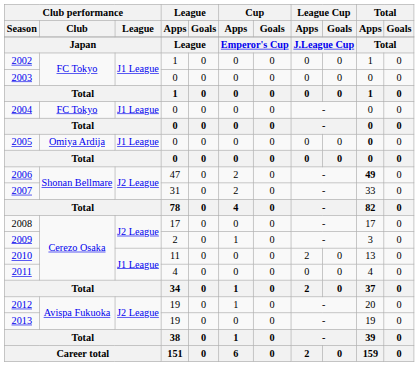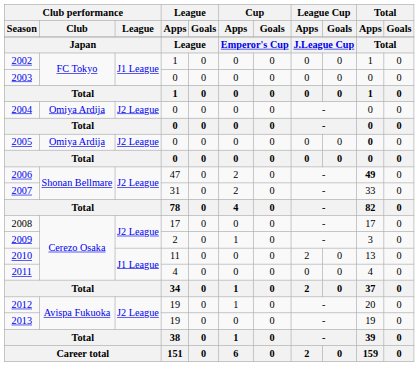 <table class="wikitable" style="text-align:center">
 <tr>
 <th colspan=3>Club performance</th>
 <th colspan=2>League</th>
 <th colspan=2>Cup</th>
 <th colspan=2>League Cup</th>
 <th colspan=2>Total</th>
 </tr>
 <tr>
 <th>Season</th>
 <th>Club</th>
 <th>League</th>
 <th>Apps</th>
 <th>Goals</th>
 <th>Apps</th>
 <th>Goals</th>
 <th>Apps</th>
 <th>Goals</th>
 <th>Apps</th>
 <th>Goals</th>
 </tr>
 <tr>
 </tr>
 <tr>
 <th colspan=3>Japan</th>
 <th colspan=2>League</th>
 <th colspan=2><a href='#'>Emperor's Cup</a></th>
 <th colspan=2><a href='#'>J.League Cup</a></th>
 <th colspan=2>Total</th>
 </tr>
 <tr>
 <td><a href='#'>2002</a></td>
 <td rowspan="2"><a href='#'>FC Tokyo</a></td>
 <td rowspan="2"><a href='#'>J1 League</a></td>
 <td>1</td>
 <td>0</td>
 <td>0</td>
 <td>0</td>
 <td>0</td>
 <td>0</td>
 <td>1</td>
 <td>0</td>
 </tr>
 <tr>
 <td><a href='#'>2003</a></td>
 <td>0</td>
 <td>0</td>
 <td>0</td>
 <td>0</td>
 <td>0</td>
 <td>0</td>
 <td>0</td>
 <td>0</td>
 </tr>
 <tr>
 <th colspan="3">Total</th>
 <th>1</th>
 <th>0</th>
 <th>0</th>
 <th>0</th>
 <th>0</th>
 <th>0</th>
 <th>1</th>
 <th>0</th>
 </tr>
 <tr>
 <td><a href='#'>2004</a></td>
-<td><a href='#'>FC Tokyo</a></td>
-<td><a href='#'>J1 League</a></td>
+<td><a href='#'>Omiya Ardija</a></td>
+<td><a href='#'>J2 League</a></td>
 <td>0</td>
 <td>0</td>
 <td>0</td>
 <td>0</td>
 <td colspan="2">-</td>
 <td>0</td>
 <td>0</td>
 </tr>
 <tr>
 <th colspan="3">Total</th>
 <th>0</th>
 <th>0</th>
 <th>0</th>
 <th>0</th>
 <th colspan="2">-</th>
 <th>0</th>
 <th>0</th>
 </tr>
 <tr>
 <td><a href='#'>2005</a></td>
 <td><a href='#'>Omiya Ardija</a></td>
-<td><a href='#'>J1 League</a></td>
+<td><a href='#'>J2 League</a></td>
 <td>0</td>
 <td>0</td>
 <td>0</td>
 <td>0</td>
 <td>0</td>
 <td>0</td>
 <td><strong>0</strong></td>
 <td>0</td>
 </tr>
 <tr>
 <th colspan="3">Total</th>
 <th>0</th>
 <th>0</th>
 <th>0</th>
 <th>0</th>
 <th>0</th>
 <th>0</th>
 <th>0</th>
 <th>0</th>
 </tr>
 <tr>
 <td><a href='#'>2006</a></td>
 <td rowspan="2"><a href='#'>Shonan Bellmare</a></td>
 <td rowspan="2"><a href='#'>J2 League</a></td>
 <td>47</td>
 <td>0</td>
 <td>2</td>
 <td>0</td>
 <td colspan="2">-</td>
 <td><strong>49</strong></td>
 <td>0</td>
 </tr>
 <tr>
 <td><a href='#'>2007</a></td>
 <td>31</td>
 <td>0</td>
 <td>2</td>
 <td>0</td>
 <td colspan="2">-</td>
 <td>33</td>
 <td>0</td>
 </tr>
 <tr>
 <th colspan="3">Total</th>
 <th>78</th>
 <th>0</th>
 <th>4</th>
 <th>0</th>
 <th colspan="2">-</th>
 <th>82</th>
 <th>0</th>
 </tr>
 <tr>
 <td>2008</td>
 <td rowspan="4"><a href='#'>Cerezo Osaka</a></td>
 <td rowspan="2"><a href='#'>J2 League</a></td>
 <td>17</td>
 <td>0</td>
 <td>0</td>
 <td>0</td>
 <td colspan="2">-</td>
 <td>17</td>
 <td>0</td>
 </tr>
 <tr>
 <td><a href='#'>2009</a></td>
 <td>2</td>
 <td>0</td>
 <td>1</td>
 <td>0</td>
 <td colspan="2">-</td>
 <td>3</td>
 <td>0</td>
 </tr>
 <tr>
 <td><a href='#'>2010</a></td>
 <td rowspan="2"><a href='#'>J1 League</a></td>
 <td>11</td>
 <td>0</td>
 <td>0</td>
 <td>0</td>
 <td>2</td>
 <td>0</td>
 <td>13</td>
 <td>0</td>
 </tr>
 <tr>
 <td><a href='#'>2011</a></td>
 <td>4</td>
 <td>0</td>
 <td>0</td>
 <td>0</td>
 <td>0</td>
 <td>0</td>
 <td>4</td>
 <td>0</td>
 </tr>
 <tr>
 <th colspan="3">Total</th>
 <th>34</th>
 <th>0</th>
 <th>1</th>
 <th>0</th>
 <th>2</th>
 <th>0</th>
 <th>37</th>
 <th>0</th>
 </tr>
 <tr>
 <td><a href='#'>2012</a></td>
 <td rowspan="2"><a href='#'>Avispa Fukuoka</a></td>
 <td rowspan="2"><a href='#'>J2 League</a></td>
 <td>19</td>
 <td>0</td>
 <td>1</td>
 <td>0</td>
 <td colspan="2">-</td>
 <td>20</td>
 <td>0</td>
 </tr>
 <tr>
 <td><a href='#'>2013</a></td>
 <td>19</td>
 <td>0</td>
 <td>0</td>
 <td>0</td>
 <td colspan="2">-</td>
 <td>19</td>
 <td>0</td>
 </tr>
 <tr>
 <th colspan="3">Total</th>
 <th>38</th>
 <th>0</th>
 <th>1</th>
 <th>0</th>
 <th colspan="2">-</th>
 <th>39</th>
 <th>0</th>
 </tr>
 <tr>
 <th colspan=3>Career total</th>
 <th>151</th>
 <th>0</th>
 <th>6</th>
 <th>0</th>
 <th>2</th>
 <th>0</th>
 <th>159</th>
 <th>0</th>
 </tr>
 </table>
